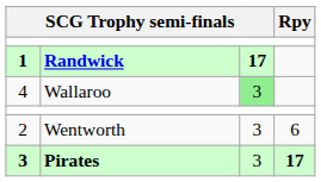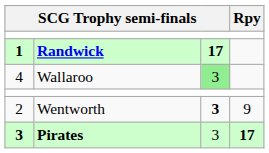 <table align="right" class="wikitable" style="font-size:90%; text-align:center; margin-left:1em; margin-right:4em">
 <tr bgcolor=#ccffcc>
 <th colspan=3>SCG Trophy semi-finals</th>
 <th>Rpy</th>
 </tr>
 <tr bgcolor=#fff>
 <td colspan=4></td>
 </tr>
 <tr>
 <td bgcolor=#ccffcc><strong>1</strong></td>
 <td align=left bgcolor=#ccffcc> <a href='#'><strong>Randwick</strong></a></td>
 <td bgcolor=#ccffcc><strong>17</strong></td>
 <td></td>
 </tr>
 <tr>
 <td>4</td>
 <td align=left> Wallaroo</td>
 <td style="background: lightgreen;">3</td>
 <td></td>
 </tr>
 <tr bgcolor=#fff>
 <td colspan=4></td>
 </tr>
 <tr>
 <td>2</td>
 <td align=left>Wentworth</td>
-<td>3</td>
-<td>6</td>
+<td><strong>3</strong></td>
+<td>9</td>
 </tr>
 <tr bgcolor=#ccffcc>
 <td width=20><strong>3</strong></td>
 <td width=150; align=left> <strong>Pirates</strong></td>
 <td width=20>3</td>
 <td width=20><strong>17</strong></td>
 </tr>
 </table>
